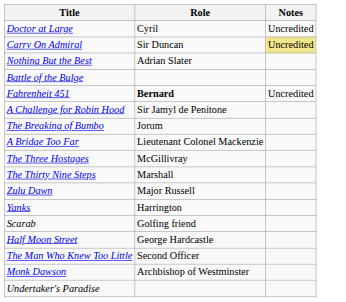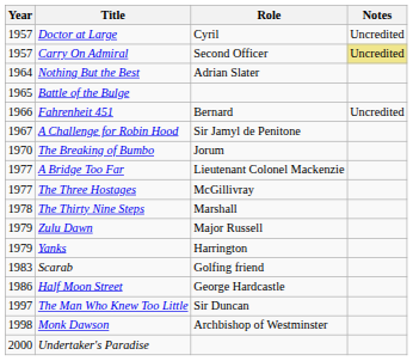 <table class="wikitable">
 <tr>
+<th>Year</th>
 <th>Title</th>
 <th>Role</th>
 <th>Notes</th>
 </tr>
 <tr>
+<td>1957</td>
 <td><em><a href='#'>Doctor at Large</a></em></td>
 <td>Cyril</td>
 <td>Uncredited</td>
 </tr>
 <tr>
+<td>1957</td>
 <td><em><a href='#'>Carry On Admiral</a></em></td>
-<td>Sir Duncan</td>
+<td>Second Officer</td>
 <td style="background: khaki;">Uncredited</td>
 </tr>
 <tr>
+<td>1964</td>
 <td><em><a href='#'>Nothing But the Best</a></em></td>
 <td>Adrian Slater</td>
 <td></td>
 </tr>
 <tr>
+<td>1965</td>
 <td><em><a href='#'>Battle of the Bulge</a></em></td>
 <td></td>
 <td></td>
 </tr>
 <tr>
+<td>1966</td>
 <td><em><a href='#'>Fahrenheit 451</a></em></td>
-<td><strong>Bernard</strong></td>
+<td>Bernard</td>
 <td>Uncredited</td>
 </tr>
 <tr>
+<td>1967</td>
 <td><em><a href='#'>A Challenge for Robin Hood</a></em></td>
 <td>Sir Jamyl de Penitone</td>
 <td></td>
 </tr>
 <tr>
+<td>1970</td>
 <td><em><a href='#'>The Breaking of Bumbo</a></em></td>
 <td>Jorum</td>
 <td></td>
 </tr>
 <tr>
+<td>1977</td>
 <td><em><a href='#'>A Bridge Too Far</a></em></td>
 <td>Lieutenant Colonel Mackenzie</td>
 <td></td>
 </tr>
 <tr>
+<td>1977</td>
 <td><em><a href='#'>The Three Hostages</a></em></td>
 <td>McGillivray</td>
 <td></td>
 </tr>
 <tr>
+<td>1978</td>
 <td><em><a href='#'>The Thirty Nine Steps</a></em></td>
 <td>Marshall</td>
 <td></td>
 </tr>
 <tr>
+<td>1979</td>
 <td><em><a href='#'>Zulu Dawn</a></em></td>
 <td>Major Russell</td>
 <td></td>
 </tr>
 <tr>
+<td>1979</td>
 <td><em><a href='#'>Yanks</a></em></td>
 <td>Harrington</td>
 <td></td>
 </tr>
 <tr>
+<td>1983</td>
 <td><em>Scarab</em></td>
 <td>Golfing friend</td>
 <td></td>
 </tr>
 <tr>
+<td>1986</td>
 <td><em><a href='#'>Half Moon Street</a></em></td>
 <td>George Hardcastle</td>
 <td></td>
 </tr>
 <tr>
+<td>1997</td>
 <td><em><a href='#'>The Man Who Knew Too Little</a></em></td>
-<td>Second Officer</td>
+<td>Sir Duncan</td>
 <td></td>
 </tr>
 <tr>
+<td>1998</td>
 <td><em><a href='#'>Monk Dawson</a></em></td>
 <td>Archbishop of Westminster</td>
 <td></td>
 </tr>
 <tr>
+<td>2000</td>
 <td><em>Undertaker's Paradise</em></td>
 <td></td>
 <td></td>
 </tr>
 </table>
